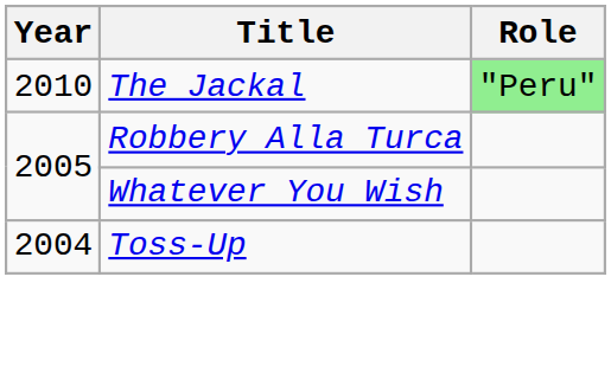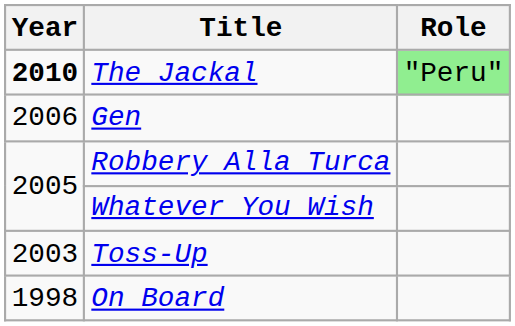 <table class="wikitable sortable">
 <tr>
 <th>Year</th>
 <th>Title</th>
 <th>Role</th>
 </tr>
 <tr>
-<td>2010</td>
+<td><strong>2010</strong></td>
 <td><em><a href='#'>The Jackal</a></em></td>
 <td style="background: lightgreen;">"Peru"</td>
+</tr>
+<tr>
+<td>2006</td>
+<td><em><a href='#'>Gen</a></em></td>
+<td></td>
 </tr>
 <tr>
 <td rowspan="2">2005</td>
 <td><em><a href='#'>Robbery Alla Turca</a></em></td>
 <td></td>
 </tr>
 <tr>
 <td><em><a href='#'>Whatever You Wish</a></em></td>
 <td></td>
 </tr>
 <tr>
-<td>2004</td>
+<td>2003</td>
 <td><em><a href='#'>Toss-Up</a></em></td>
 <td></td>
 </tr>
+<tr>
+<td>1998</td>
+<td><em><a href='#'>On Board</a></em></td>
+<td></td>
+</tr>
 </table>
